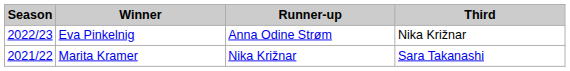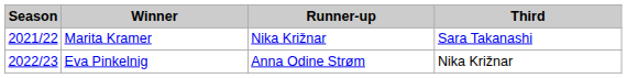 <table class="wikitable plainrowheaders" style="background:#fff; font-size:86%; line-height:16px; border:grey solid 1px; border-collapse:collapse;">
 <tr style="background:#ccc; text-align:center;">
 <th style="background:#ccc;" width="40">Season</th>
 <th style="background:#ccc;" width="180">Winner</th>
 <th style="background:#ccc;" width="180">Runner-up</th>
 <th style="background:#ccc;" width="180">Third</th>
 </tr>
 <tr>
+<td align=center><a href='#'>2021/22</a></td>
+<td> <a href='#'>Marita Kramer</a></td>
+<td> <a href='#'>Nika Križnar</a></td>
+<td> <a href='#'>Sara Takanashi</a></td>
+</tr>
+<tr>
 <td align=center><a href='#'>2022/23</a></td>
 <td> <a href='#'>Eva Pinkelnig</a></td>
 <td> <a href='#'>Anna Odine Strøm</a></td>
 <td> Nika Križnar</td>
 </tr>
-<tr>
-<td align=center><a href='#'>2021/22</a></td>
-<td> <a href='#'>Marita Kramer</a></td>
-<td> <a href='#'>Nika Križnar</a></td>
-<td> <a href='#'>Sara Takanashi</a></td>
-</tr>
 </table>
